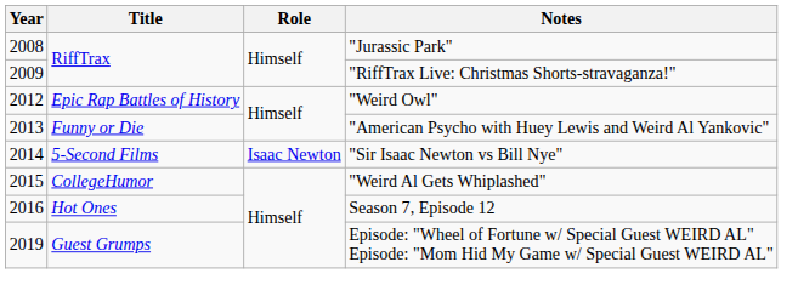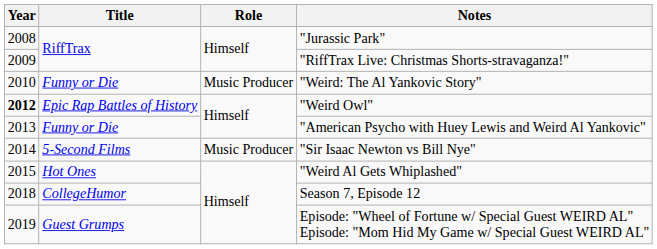 <table class="wikitable">
 <tr>
 <th>Year</th>
 <th>Title</th>
 <th>Role</th>
 <th class="unsortable">Notes</th>
 </tr>
 <tr>
 <td>2008</td>
 <td rowspan="2"><a href='#'>RiffTrax</a></td>
 <td rowspan="2">Himself</td>
 <td>"Jurassic Park"</td>
 </tr>
 <tr>
 <td>2009</td>
 <td>"RiffTrax Live: Christmas Shorts-stravaganza!"</td>
 </tr>
 <tr>
-<td>2012</td>
+<td>2010</td>
+<td><em><a href='#'>Funny or Die</a></em></td>
+<td>Music Producer</td>
+<td>"Weird: The Al Yankovic Story"</td>
+</tr>
+<tr>
+<td><strong>2012</strong></td>
 <td><em><a href='#'>Epic Rap Battles of History</a></em></td>
 <td rowspan="2">Himself</td>
 <td>"Weird Owl"</td>
 </tr>
 <tr>
 <td>2013</td>
 <td><em><a href='#'>Funny or Die</a></em></td>
 <td>"American Psycho with Huey Lewis and Weird Al Yankovic"</td>
 </tr>
 <tr>
 <td>2014</td>
 <td><em><a href='#'>5-Second Films</a></em></td>
-<td><a href='#'>Isaac Newton</a></td>
+<td>Music Producer</td>
 <td>"Sir Isaac Newton vs Bill Nye"</td>
 </tr>
 <tr>
 <td>2015</td>
-<td><em><a href='#'>CollegeHumor</a></em></td>
+<td><em><a href='#'>Hot Ones</a></em></td>
 <td rowspan="3">Himself</td>
 <td>"Weird Al Gets Whiplashed"</td>
 </tr>
 <tr>
-<td>2016</td>
-<td><em><a href='#'>Hot Ones</a></em></td>
+<td>2018</td>
+<td><em><a href='#'>CollegeHumor</a></em></td>
 <td>Season 7, Episode 12</td>
 </tr>
 <tr>
 <td>2019</td>
 <td><em><a href='#'>Guest Grumps</a></em></td>
 <td>Episode: "Wheel of Fortune w/ Special Guest WEIRD AL"<br>Episode: "Mom Hid My Game w/ Special Guest WEIRD AL"</td>
 </tr>
 </table>
